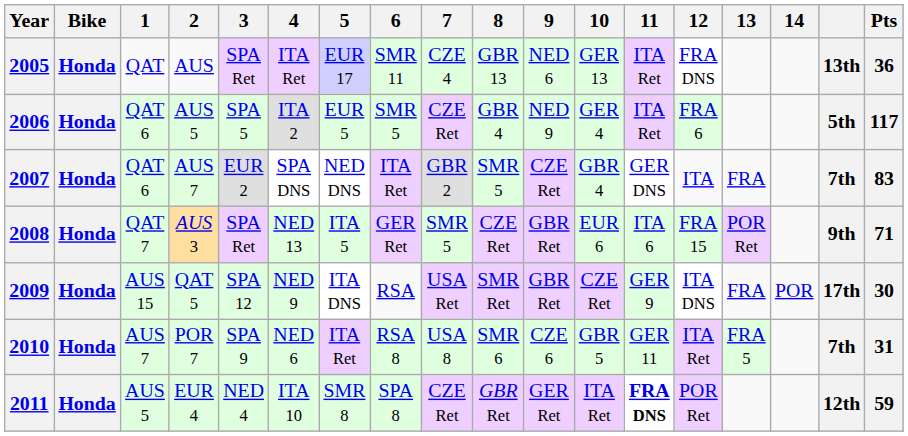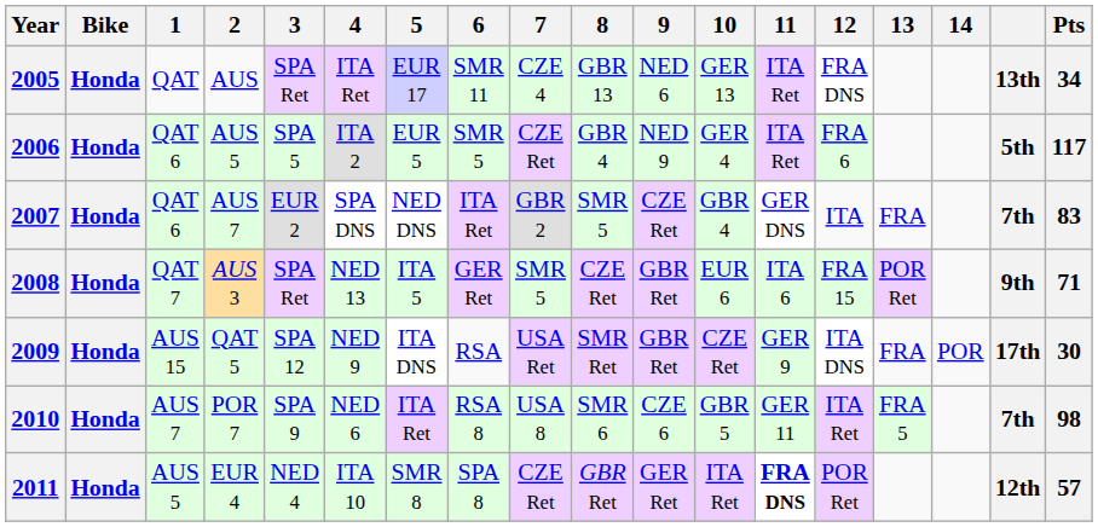 <table class="wikitable" style="text-align:center; font-size:90%;">
 <tr>
 <th>Year</th>
 <th>Bike</th>
 <th>1</th>
 <th>2</th>
 <th>3</th>
 <th>4</th>
 <th>5</th>
 <th>6</th>
 <th>7</th>
 <th>8</th>
 <th>9</th>
 <th>10</th>
 <th>11</th>
 <th>12</th>
 <th>13</th>
 <th>14</th>
 <th></th>
 <th>Pts</th>
 </tr>
 <tr>
 <th align="left"><a href='#'>2005</a></th>
 <th align="left"><a href='#'>Honda</a></th>
 <td><a href='#'>QAT</a></td>
 <td><a href='#'>AUS</a></td>
 <td style="background:#EFCFFF;"><a href='#'>SPA</a><br><small>Ret</small></td>
 <td style="background:#EFCFFF;"><a href='#'>ITA</a><br><small>Ret</small></td>
 <td style="background:#CFCFFF;"><a href='#'>EUR</a><br><small>17</small></td>
 <td style="background:#DFFFDF;"><a href='#'>SMR</a><br><small>11</small></td>
 <td style="background:#DFFFDF;"><a href='#'>CZE</a><br><small>4</small></td>
 <td style="background:#DFFFDF;"><a href='#'>GBR</a><br><small>13</small></td>
 <td style="background:#DFFFDF;"><a href='#'>NED</a><br><small>6</small></td>
 <td style="background:#DFFFDF;"><a href='#'>GER</a><br><small>13</small></td>
 <td style="background:#EFCFFF;"><a href='#'>ITA</a><br><small>Ret</small></td>
 <td style="background:#FFFFFF;"><a href='#'>FRA</a><br><small>DNS</small></td>
 <td></td>
 <td></td>
 <th>13th</th>
-<th>36</th>
+<th>34</th>
 </tr>
 <tr>
 <th align="left"><a href='#'>2006</a></th>
 <th align="left"><a href='#'>Honda</a></th>
 <td style="background:#DFFFDF;"><a href='#'>QAT</a><br><small>6</small></td>
 <td style="background:#DFFFDF;"><a href='#'>AUS</a><br><small>5</small></td>
 <td style="background:#DFFFDF;"><a href='#'>SPA</a><br><small>5</small></td>
 <td style="background:#dfdfdf;"><a href='#'>ITA</a><br><small>2</small></td>
 <td style="background:#DFFFDF;"><a href='#'>EUR</a><br><small>5</small></td>
 <td style="background:#DFFFDF;"><a href='#'>SMR</a><br><small>5</small></td>
 <td style="background:#EFCFFF;"><a href='#'>CZE</a><br><small>Ret</small></td>
 <td style="background:#DFFFDF;"><a href='#'>GBR</a><br><small>4</small></td>
 <td style="background:#DFFFDF;"><a href='#'>NED</a><br><small>9</small></td>
 <td style="background:#DFFFDF;"><a href='#'>GER</a><br><small>4</small></td>
 <td style="background:#EFCFFF;"><a href='#'>ITA</a><br><small>Ret</small></td>
 <td style="background:#DFFFDF;"><a href='#'>FRA</a><br><small>6</small></td>
 <td></td>
 <td></td>
 <th>5th</th>
 <th>117</th>
 </tr>
 <tr>
 <th align="left"><a href='#'>2007</a></th>
 <th align="left"><a href='#'>Honda</a></th>
 <td style="background:#DFFFDF;"><a href='#'>QAT</a><br><small>6</small></td>
 <td style="background:#DFFFDF;"><a href='#'>AUS</a><br><small>7</small></td>
 <td style="background:#dfdfdf;"><a href='#'>EUR</a><br><small>2</small></td>
 <td style="background:#FFFFFF;"><a href='#'>SPA</a><br><small>DNS</small></td>
 <td style="background:#FFFFFF;"><a href='#'>NED</a><br><small>DNS</small></td>
 <td style="background:#EFCFFF;"><a href='#'>ITA</a><br><small>Ret</small></td>
 <td style="background:#dfdfdf;"><a href='#'>GBR</a><br><small>2</small></td>
 <td style="background:#DFFFDF;"><a href='#'>SMR</a><br><small>5</small></td>
 <td style="background:#EFCFFF;"><a href='#'>CZE</a><br><small>Ret</small></td>
 <td style="background:#DFFFDF;"><a href='#'>GBR</a><br><small>4</small></td>
 <td style="background:#FFFFFF;"><a href='#'>GER</a><br><small>DNS</small></td>
 <td><a href='#'>ITA</a></td>
 <td><a href='#'>FRA</a></td>
 <td></td>
 <th>7th</th>
 <th>83</th>
 </tr>
 <tr>
 <th align="left"><a href='#'>2008</a></th>
 <th align="left"><a href='#'>Honda</a></th>
 <td style="background:#DFFFDF;"><a href='#'>QAT</a><br><small>7</small></td>
 <td style="background:#ffdf9f;"><em><a href='#'>AUS</a></em><br><small>3</small></td>
 <td style="background:#EFCFFF;"><a href='#'>SPA</a><br><small>Ret</small></td>
 <td style="background:#DFFFDF;"><a href='#'>NED</a><br><small>13</small></td>
 <td style="background:#DFFFDF;"><a href='#'>ITA</a><br><small>5</small></td>
 <td style="background:#EFCFFF;"><a href='#'>GER</a><br><small>Ret</small></td>
 <td style="background:#DFFFDF;"><a href='#'>SMR</a><br><small>5</small></td>
 <td style="background:#EFCFFF;"><a href='#'>CZE</a><br><small>Ret</small></td>
 <td style="background:#EFCFFF;"><a href='#'>GBR</a><br><small>Ret</small></td>
 <td style="background:#DFFFDF;"><a href='#'>EUR</a><br><small>6</small></td>
 <td style="background:#DFFFDF;"><a href='#'>ITA</a><br><small>6</small></td>
 <td style="background:#DFFFDF;"><a href='#'>FRA</a><br><small>15</small></td>
 <td style="background:#EFCFFF;"><a href='#'>POR</a><br><small>Ret</small></td>
 <td></td>
 <th>9th</th>
 <th>71</th>
 </tr>
 <tr>
 <th align="left"><a href='#'>2009</a></th>
 <th align="left"><a href='#'>Honda</a></th>
 <td style="background:#DFFFDF;"><a href='#'>AUS</a><br><small>15</small></td>
 <td style="background:#DFFFDF;"><a href='#'>QAT</a><br><small>5</small></td>
 <td style="background:#DFFFDF;"><a href='#'>SPA</a><br><small>12</small></td>
 <td style="background:#DFFFDF;"><a href='#'>NED</a><br><small>9</small></td>
 <td style="background:#FFFFFF;"><a href='#'>ITA</a><br><small>DNS</small></td>
 <td><a href='#'>RSA</a></td>
 <td style="background:#EFCFFF;"><a href='#'>USA</a><br><small>Ret</small></td>
 <td style="background:#EFCFFF;"><a href='#'>SMR</a><br><small>Ret</small></td>
 <td style="background:#EFCFFF;"><a href='#'>GBR</a><br><small>Ret</small></td>
 <td style="background:#EFCFFF;"><a href='#'>CZE</a><br><small>Ret</small></td>
 <td style="background:#DFFFDF;"><a href='#'>GER</a><br><small>9</small></td>
 <td style="background:#FFFFFF;"><a href='#'>ITA</a><br><small>DNS</small></td>
 <td><a href='#'>FRA</a></td>
 <td><a href='#'>POR</a></td>
 <th>17th</th>
 <th>30</th>
 </tr>
 <tr>
 <th align="left"><a href='#'>2010</a></th>
 <th align="left"><a href='#'>Honda</a></th>
 <td style="background:#DFFFDF;"><a href='#'>AUS</a><br><small>7</small></td>
 <td style="background:#DFFFDF;"><a href='#'>POR</a><br><small>7</small></td>
 <td style="background:#DFFFDF;"><a href='#'>SPA</a><br><small>9</small></td>
 <td style="background:#DFFFDF;"><a href='#'>NED</a><br><small>6</small></td>
 <td style="background:#EFCFFF;"><a href='#'>ITA</a><br><small>Ret</small></td>
 <td style="background:#DFFFDF;"><a href='#'>RSA</a><br><small>8</small></td>
 <td style="background:#DFFFDF;"><a href='#'>USA</a><br><small>8</small></td>
 <td style="background:#DFFFDF;"><a href='#'>SMR</a><br><small>6</small></td>
 <td style="background:#DFFFDF;"><a href='#'>CZE</a><br><small>6</small></td>
 <td style="background:#DFFFDF;"><a href='#'>GBR</a><br><small>5</small></td>
 <td style="background:#DFFFDF;"><a href='#'>GER</a><br><small>11</small></td>
 <td style="background:#EFCFFF;"><a href='#'>ITA</a><br><small>Ret</small></td>
 <td style="background:#DFFFDF;"><a href='#'>FRA</a><br><small>5</small></td>
 <td></td>
 <th>7th</th>
-<th>31</th>
+<th>98</th>
 </tr>
 <tr>
 <th align="left"><a href='#'>2011</a></th>
 <th align="left"><a href='#'>Honda</a></th>
 <td style="background:#DFFFDF;"><a href='#'>AUS</a><br><small>5</small></td>
 <td style="background:#DFFFDF;"><a href='#'>EUR</a><br><small>4</small></td>
 <td style="background:#DFFFDF;"><a href='#'>NED</a><br><small>4</small></td>
 <td style="background:#DFFFDF;"><a href='#'>ITA</a><br><small>10</small></td>
 <td style="background:#DFFFDF;"><a href='#'>SMR</a><br><small>8</small></td>
 <td style="background:#DFFFDF;"><a href='#'>SPA</a><br><small>8</small></td>
 <td style="background:#EFCFFF;"><a href='#'>CZE</a><br><small>Ret</small></td>
 <td style="background:#EFCFFF;"><em><a href='#'>GBR</a></em><br><small>Ret</small></td>
 <td style="background:#EFCFFF;"><a href='#'>GER</a><br><small>Ret</small></td>
 <td style="background:#EFCFFF;"><a href='#'>ITA</a><br><small>Ret</small></td>
 <td style="background:#FFFFFF;"><strong><a href='#'>FRA</a><br><small>DNS</small></strong></td>
 <td style="background:#EFCFFF;"><a href='#'>POR</a><br><small>Ret</small></td>
 <td></td>
 <td></td>
 <th>12th</th>
-<th>59</th>
+<th>57</th>
 </tr>
 </table>
